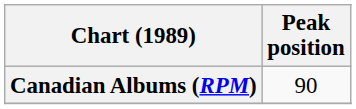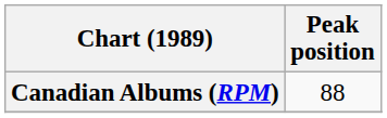 <table class="wikitable sortable plainrowheaders" style="text-align:center">
 <tr>
 <th scope="col">Chart (1989)</th>
 <th scope="col">Peak<br> position</th>
 </tr>
 <tr>
 <th scope="row">Canadian Albums (<em><a href='#'>RPM</a></em>)</th>
-<td>90</td>
+<td>88</td>
 </tr>
 <tr>
 </tr>
 <tr>
 </tr>
 <tr>
 </tr>
 <tr>
 </tr>
 </table>
